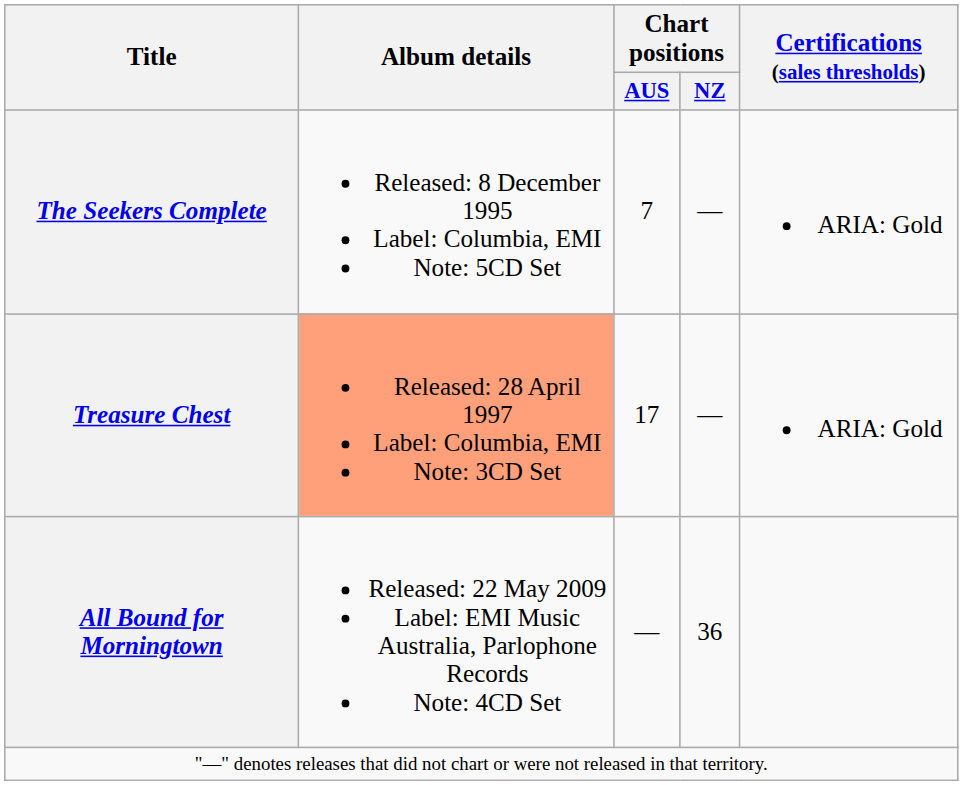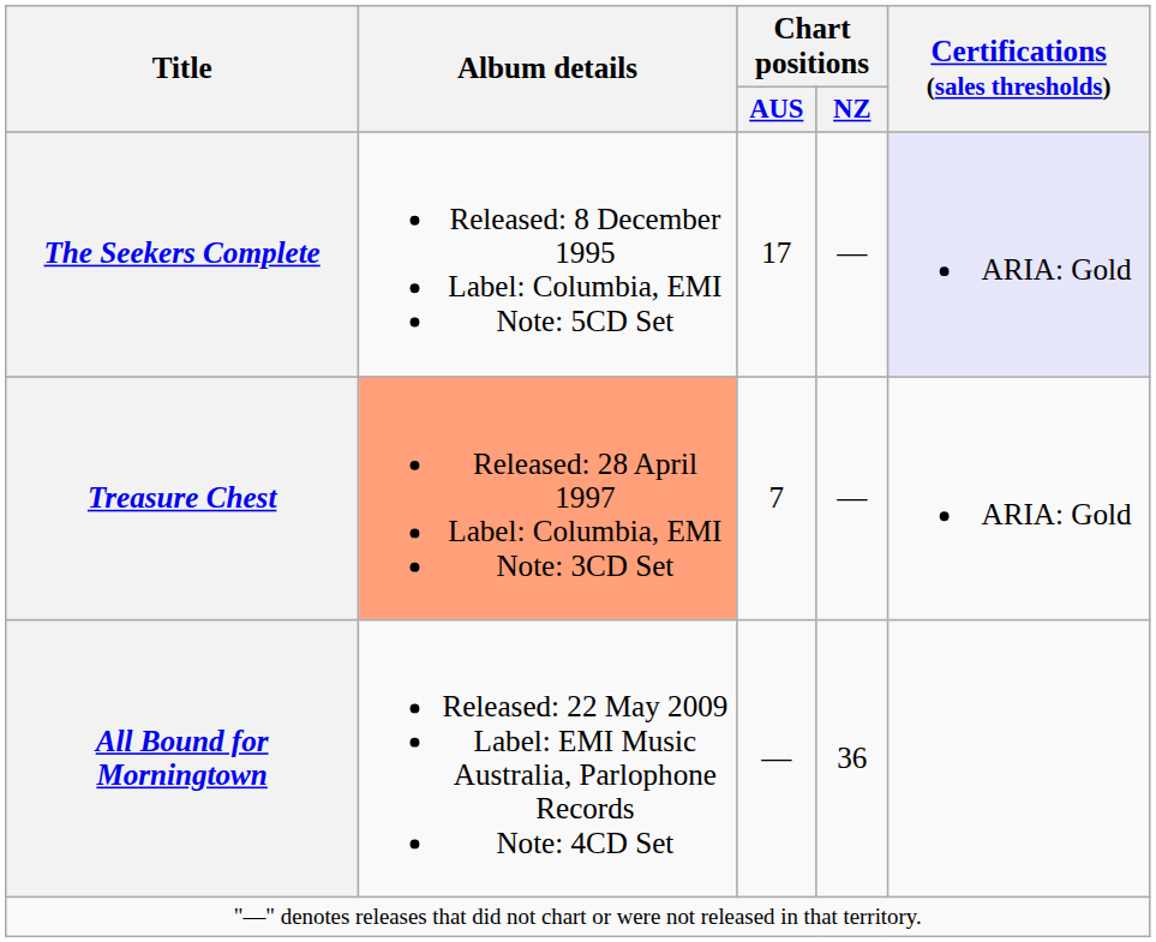 <table class="wikitable plainrowheaders" style="text-align:center;">
 <tr>
 <th scope="col" rowspan="2" style="width:20em;">Title</th>
 <th scope="col" rowspan="2" style="width:20em;">Album details</th>
 <th scope="col" colspan="2">Chart positions</th>
 <th rowspan="2" style="width:12em;"><a href='#'>Certifications</a><br><small>(<a href='#'>sales thresholds</a>)</small></th>
 </tr>
 <tr>
 <th scope="col" style="width:3em;font-size:90%;"><a href='#'>AUS</a><br></th>
 <th scope="col" style="width:3em;font-size:90%;"><a href='#'>NZ</a><br></th>
 </tr>
 <tr>
 <th scope="row"><em><a href='#'>The Seekers Complete</a></em></th>
 <td><br><ul><li>Released: 8 December 1995</li><li>Label: Columbia, EMI</li><li>Note: 5CD Set</li></ul></td>
-<td>7</td>
+<td>17</td>
 <td>—</td>
-<td><br><ul><li>ARIA: Gold</li></ul></td>
+<td style="background: lavender;"><br><ul><li>ARIA: Gold</li></ul></td>
 </tr>
 <tr>
 <th scope="row"><em><a href='#'>Treasure Chest</a></em></th>
 <td style="background: lightsalmon;"><br><ul><li>Released: 28 April 1997</li><li>Label: Columbia, EMI</li><li>Note: 3CD Set</li></ul></td>
-<td>17</td>
+<td>7</td>
 <td>—</td>
 <td><br><ul><li>ARIA: Gold</li></ul></td>
 </tr>
 <tr>
 <th scope="row"><em><a href='#'>All Bound for Morningtown</a></em></th>
 <td><br><ul><li>Released: 22 May 2009</li><li>Label: EMI Music Australia, Parlophone Records</li><li>Note: 4CD Set</li></ul></td>
 <td>—</td>
 <td>36</td>
 <td></td>
 </tr>
 <tr>
 <td colspan="7" style="text-align:center; font-size:9pt;">"—" denotes releases that did not chart or were not released in that territory.</td>
 </tr>
 </table>
